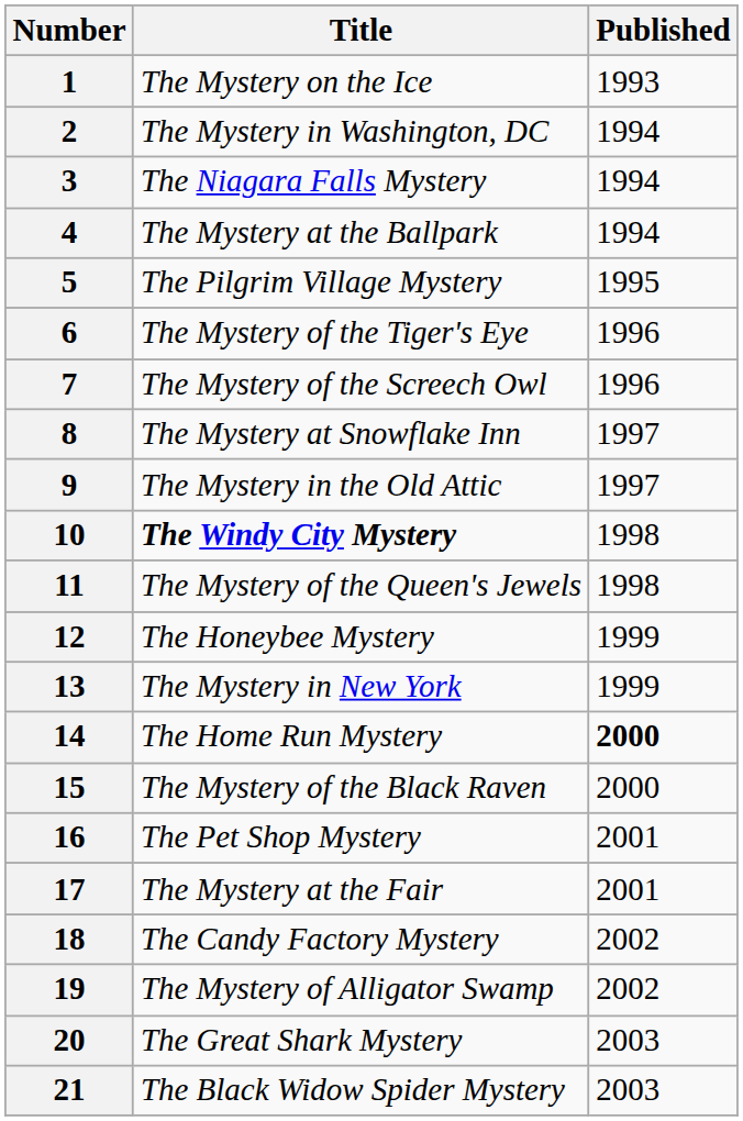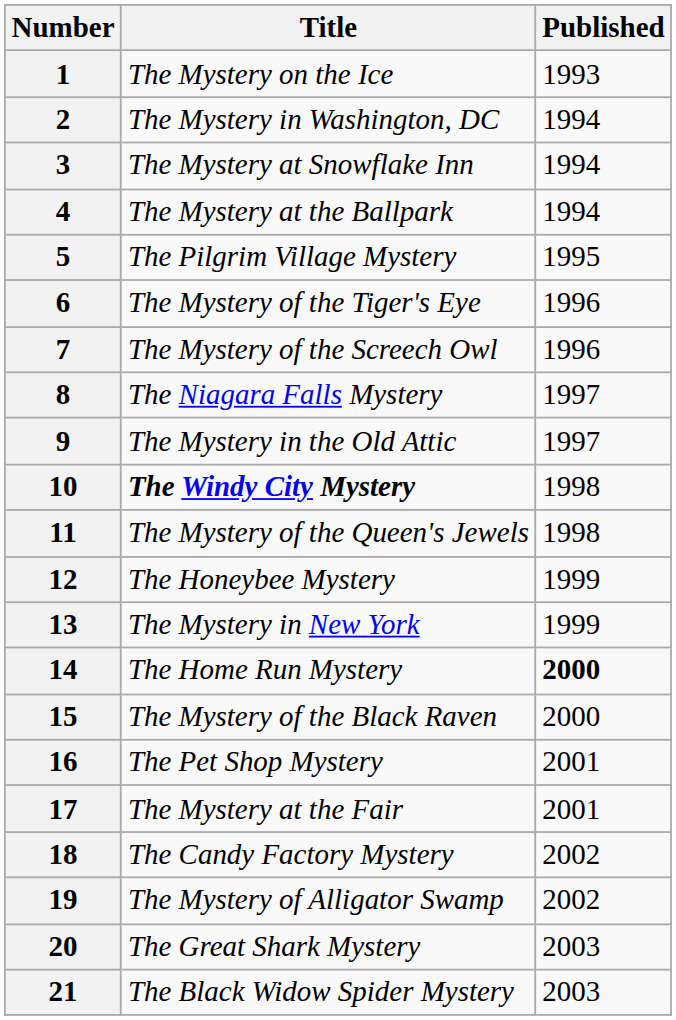 <table class="wikitable sortable">
 <tr>
 <th>Number</th>
 <th>Title</th>
 <th class="unsortable">Published</th>
 </tr>
 <tr>
 <th>1</th>
 <td><em>The Mystery on the Ice</em></td>
 <td>1993</td>
 </tr>
 <tr>
 <th>2</th>
 <td><em>The Mystery in Washington, DC</em></td>
 <td>1994</td>
 </tr>
 <tr>
 <th>3</th>
-<td><em>The <a href='#'>Niagara Falls</a> Mystery</em></td>
+<td><em>The Mystery at Snowflake Inn</em></td>
 <td>1994</td>
 </tr>
 <tr>
 <th>4</th>
 <td><em>The Mystery at the Ballpark</em></td>
 <td>1994</td>
 </tr>
 <tr>
 <th>5</th>
 <td><em>The Pilgrim Village Mystery</em></td>
 <td>1995</td>
 </tr>
 <tr>
 <th>6</th>
 <td><em>The Mystery of the Tiger's Eye</em></td>
 <td>1996</td>
 </tr>
 <tr>
 <th>7</th>
 <td><em>The Mystery of the Screech Owl</em></td>
 <td>1996</td>
 </tr>
 <tr>
 <th>8</th>
-<td><em>The Mystery at Snowflake Inn</em></td>
+<td><em>The <a href='#'>Niagara Falls</a> Mystery</em></td>
 <td>1997</td>
 </tr>
 <tr>
 <th>9</th>
 <td><em>The Mystery in the Old Attic</em></td>
 <td>1997</td>
 </tr>
 <tr>
 <th>10</th>
 <td><strong><em>The <a href='#'>Windy City</a> Mystery</em></strong></td>
 <td>1998</td>
 </tr>
 <tr>
 <th>11</th>
 <td><em>The Mystery of the Queen's Jewels</em></td>
 <td>1998</td>
 </tr>
 <tr>
 <th>12</th>
 <td><em>The Honeybee Mystery</em></td>
 <td>1999</td>
 </tr>
 <tr>
 <th>13</th>
 <td><em>The Mystery in <a href='#'>New York</a></em></td>
 <td>1999</td>
 </tr>
 <tr>
 <th>14</th>
 <td><em>The Home Run Mystery</em></td>
 <td><strong>2000</strong></td>
 </tr>
 <tr>
 <th>15</th>
 <td><em>The Mystery of the Black Raven</em></td>
 <td>2000</td>
 </tr>
 <tr>
 <th>16</th>
 <td><em>The Pet Shop Mystery</em></td>
 <td>2001</td>
 </tr>
 <tr>
 <th>17</th>
 <td><em>The Mystery at the Fair</em></td>
 <td>2001</td>
 </tr>
 <tr>
 <th>18</th>
 <td><em>The Candy Factory Mystery</em></td>
 <td>2002</td>
 </tr>
 <tr>
 <th>19</th>
 <td><em>The Mystery of Alligator Swamp</em></td>
 <td>2002</td>
 </tr>
 <tr>
 <th>20</th>
 <td><em>The Great Shark Mystery</em></td>
 <td>2003</td>
 </tr>
 <tr>
 <th>21</th>
 <td><em>The Black Widow Spider Mystery</em></td>
 <td>2003</td>
 </tr>
 </table>
